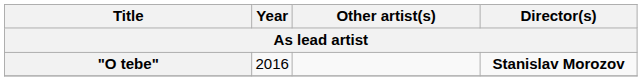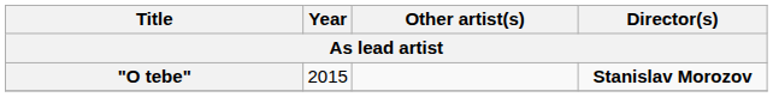 <table class="wikitable plainrowheaders" style="text-align:center;">
 <tr>
 <th scope="col" style="width:16em;">Title</th>
 <th scope="col">Year</th>
 <th scope="col" style="width:12em;">Other artist(s)</th>
 <th scope="col" style="width:10em;">Director(s)</th>
 </tr>
 <tr>
 <th scope="col" colspan="4">As lead artist</th>
 </tr>
 <tr>
 <th scope="row">"O tebe" </th>
-<td>2016</td>
+<td>2015</td>
 <td></td>
 <td><strong>Stanislav Morozov</strong></td>
 </tr>
 <tr>
 </tr>
 </table>
